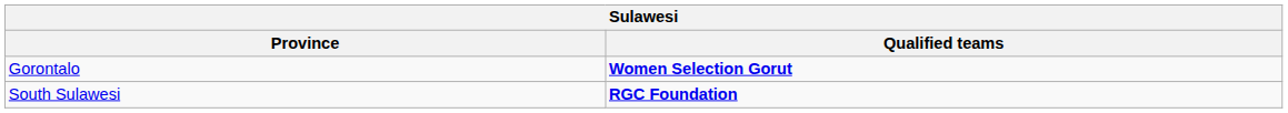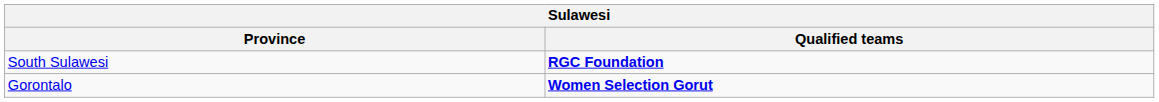 <table class="wikitable sortable" style="width:100%;">
 <tr>
 <th colspan="2"><strong>Sulawesi</strong></th>
 </tr>
 <tr>
 <th style="width:47%;">Province</th>
 <th style="width:53%;">Qualified teams</th>
 </tr>
 <tr>
+<td> <a href='#'>South Sulawesi</a></td>
+<td><strong><a href='#'>RGC Foundation</a></strong></td>
+</tr>
+<tr>
 <td> <a href='#'>Gorontalo</a></td>
 <td><strong><a href='#'>Women Selection Gorut</a></strong></td>
 </tr>
-<tr>
-<td> <a href='#'>South Sulawesi</a></td>
-<td><strong><a href='#'>RGC Foundation</a></strong></td>
-</tr>
 </table>
